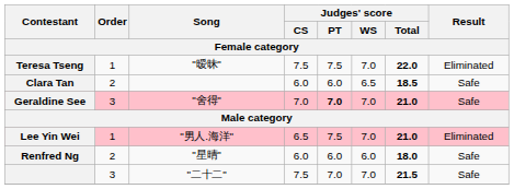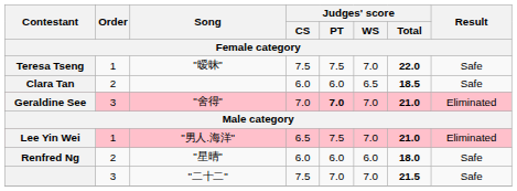 <table class="wikitable plainrowheaders" style="text-align:center;">
 <tr>
 <th rowspan=2 scope="col" style="width:8em;">Contestant</th>
 <th rowspan=2 scope="col">Order</th>
 <th rowspan=2 scope="col" style="width:14em;">Song</th>
 <th colspan=4 scope="col">Judges' score</th>
 <th rowspan=2 scope="col" style="width:7em;">Result</th>
 </tr>
 <tr>
 <th style="width:2.7em;">CS</th>
 <th style="width:2.7em;">PT</th>
 <th style="width:2.7em;">WS</th>
 <th style="width:3.6em;">Total</th>
 </tr>
 <tr>
 <th colspan=8>Female category</th>
 </tr>
 <tr>
 <th scope="row">Teresa Tseng</th>
 <td>1</td>
 <td>"暧昧"</td>
 <td>7.5</td>
 <td>7.5</td>
 <td>7.0</td>
 <td><strong>22.0</strong></td>
-<td>Eliminated</td>
+<td>Safe</td>
 </tr>
 <tr>
 <th scope="row">Clara Tan</th>
 <td>2</td>
 <td></td>
 <td>6.0</td>
 <td>6.0</td>
 <td>6.5</td>
 <td><strong>18.5</strong></td>
 <td>Safe</td>
 </tr>
 <tr style="background:pink;">
 <th scope="row">Geraldine See</th>
 <td>3</td>
 <td>"舍得"</td>
 <td>7.0</td>
 <td><strong>7.0</strong></td>
 <td>7.0</td>
 <td><strong>21.0</strong></td>
-<td>Safe</td>
+<td>Eliminated</td>
 </tr>
 <tr>
 <th colspan=8>Male category</th>
 </tr>
 <tr style="background:pink;">
 <th scope="row">Lee Yin Wei</th>
 <td>1</td>
 <td>"男人.海洋"</td>
 <td>6.5</td>
 <td>7.5</td>
 <td>7.0</td>
 <td><strong>21.0</strong></td>
 <td>Eliminated</td>
 </tr>
 <tr>
 <th scope="row">Renfred Ng</th>
 <td>2</td>
 <td>"星晴"</td>
 <td>6.0</td>
 <td>6.0</td>
 <td>6.0</td>
 <td><strong>18.0</strong></td>
 <td>Safe</td>
 </tr>
 <tr>
 <th scope="row"></th>
 <td>3</td>
 <td>"二十二"</td>
 <td>7.5</td>
 <td>7.0</td>
 <td>7.0</td>
 <td><strong>21.5</strong></td>
 <td>Safe</td>
 </tr>
 <tr>
 </tr>
 </table>
